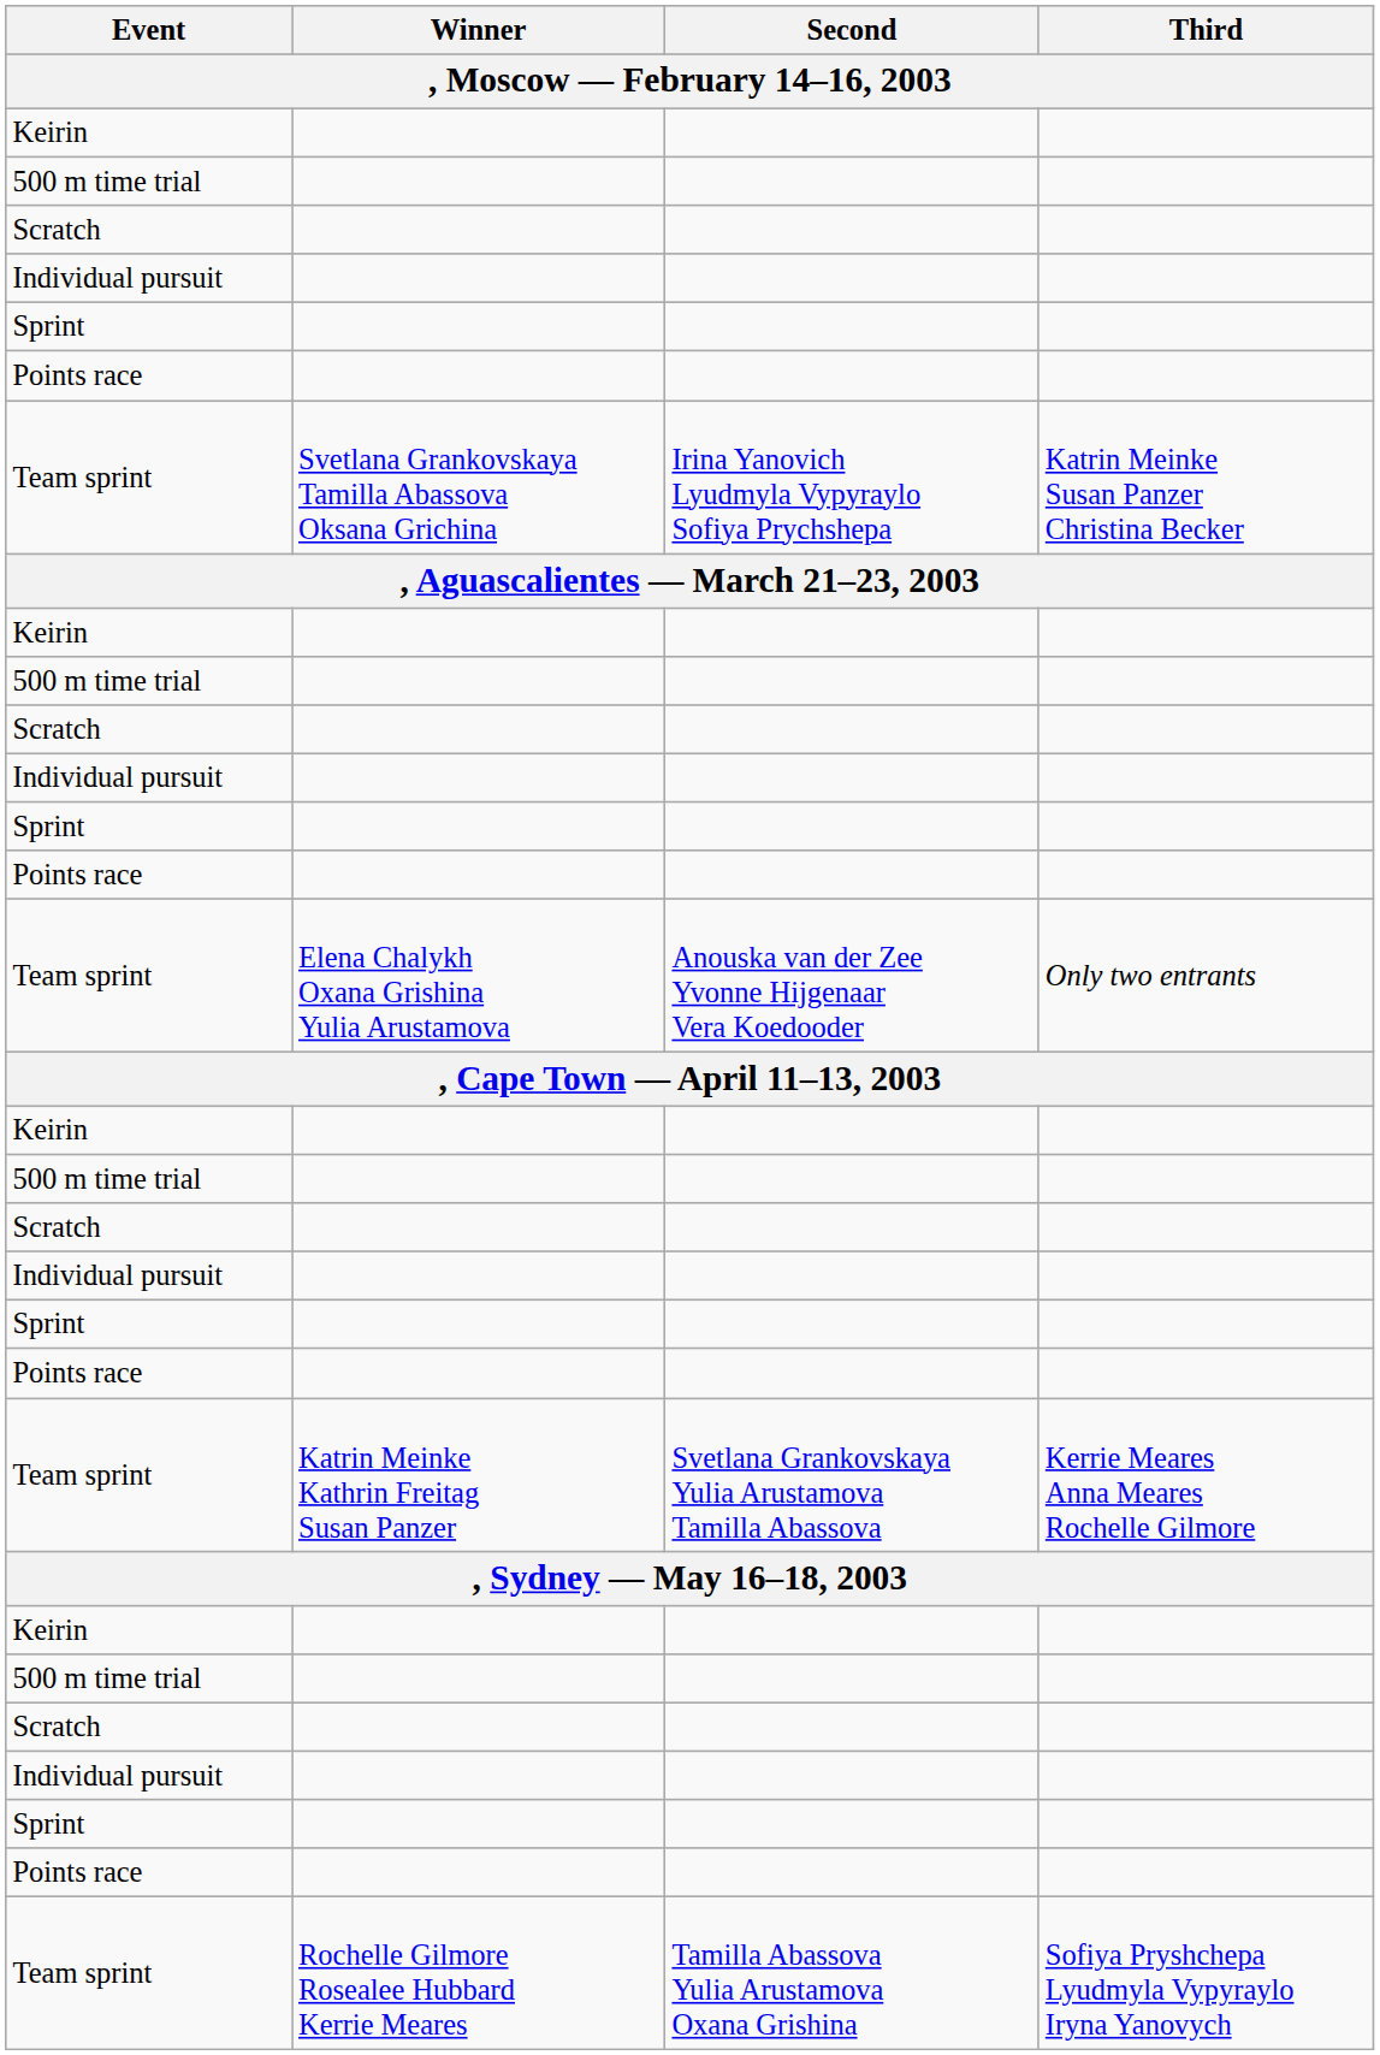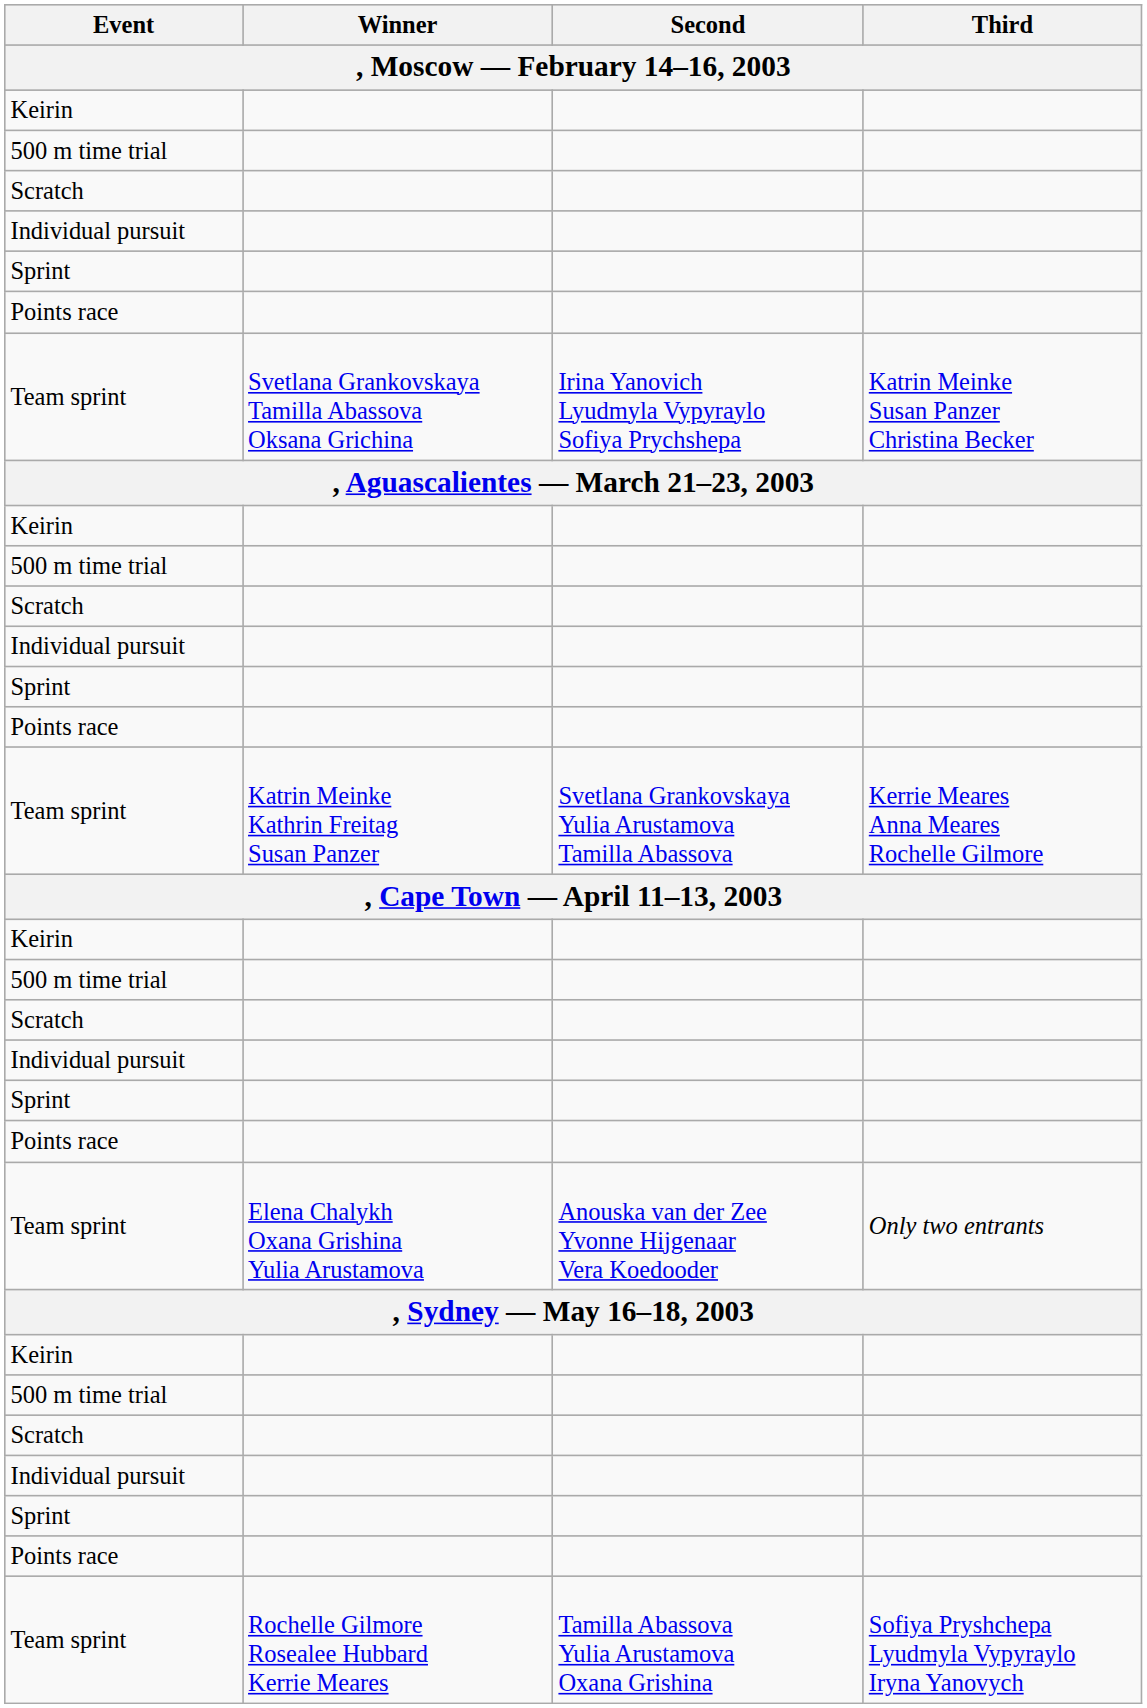 <table class=wikitable style="font-size:95%" width="80%">
 <tr>
 <th>Event</th>
 <th>Winner</th>
 <th>Second</th>
 <th>Third</th>
 </tr>
 <tr>
 <th colspan=4><big>, Moscow — February 14–16, 2003</big></th>
 </tr>
 <tr>
 <td>Keirin</td>
 <td></td>
 <td></td>
 <td></td>
 </tr>
 <tr>
 <td>500 m time trial</td>
 <td></td>
 <td></td>
 <td></td>
 </tr>
 <tr>
 <td>Scratch</td>
 <td></td>
 <td></td>
 <td></td>
 </tr>
 <tr>
 <td>Individual pursuit</td>
 <td></td>
 <td></td>
 <td></td>
 </tr>
 <tr>
 <td>Sprint</td>
 <td></td>
 <td></td>
 <td></td>
 </tr>
 <tr>
 <td>Points race</td>
 <td></td>
 <td></td>
 <td></td>
 </tr>
 <tr>
 <td>Team sprint</td>
 <td><br> <a href='#'>Svetlana Grankovskaya</a> <br> <a href='#'>Tamilla Abassova</a> <br> <a href='#'>Oksana Grichina</a></td>
 <td><br> <a href='#'>Irina Yanovich</a><br> <a href='#'>Lyudmyla Vypyraylo</a><br> <a href='#'>Sofiya Prychshepa</a></td>
 <td><br> <a href='#'>Katrin Meinke</a><br> <a href='#'>Susan Panzer</a><br> <a href='#'>Christina Becker</a></td>
 </tr>
 <tr>
 <th colspan=4><big>, <a href='#'>Aguascalientes</a> — March 21–23, 2003</big></th>
 </tr>
 <tr>
 <td>Keirin</td>
 <td></td>
 <td></td>
 <td></td>
 </tr>
 <tr>
 <td>500 m time trial</td>
 <td></td>
 <td></td>
 <td></td>
 </tr>
 <tr>
 <td>Scratch</td>
 <td></td>
 <td></td>
 <td></td>
 </tr>
 <tr>
 <td>Individual pursuit</td>
 <td></td>
 <td></td>
 <td></td>
 </tr>
 <tr>
 <td>Sprint</td>
 <td></td>
 <td></td>
 <td></td>
 </tr>
 <tr>
 <td>Points race</td>
 <td></td>
 <td></td>
 <td></td>
 </tr>
 <tr>
 <td>Team sprint</td>
-<td><br> <a href='#'>Elena Chalykh</a><br> <a href='#'>Oxana Grishina</a><br> <a href='#'>Yulia Arustamova</a></td>
-<td><br> <a href='#'>Anouska van der Zee</a><br> <a href='#'>Yvonne Hijgenaar</a><br> <a href='#'>Vera Koedooder</a></td>
-<td><em>Only two entrants</em></td>
+<td><br> <a href='#'>Katrin Meinke</a><br> <a href='#'>Kathrin Freitag</a><br> <a href='#'>Susan Panzer</a></td>
+<td><br> <a href='#'>Svetlana Grankovskaya</a><br> <a href='#'>Yulia Arustamova</a><br> <a href='#'>Tamilla Abassova</a></td>
+<td><br> <a href='#'>Kerrie Meares</a><br> <a href='#'>Anna Meares</a><br> <a href='#'>Rochelle Gilmore</a></td>
 </tr>
 <tr>
 <th colspan=4><big>, <a href='#'>Cape Town</a> — April 11–13, 2003</big></th>
 </tr>
 <tr>
 <td>Keirin</td>
 <td></td>
 <td></td>
 <td></td>
 </tr>
 <tr>
 <td>500 m time trial</td>
 <td></td>
 <td></td>
 <td></td>
 </tr>
 <tr>
 <td>Scratch</td>
 <td></td>
 <td></td>
 <td></td>
 </tr>
 <tr>
 <td>Individual pursuit</td>
 <td></td>
 <td></td>
 <td></td>
 </tr>
 <tr>
 <td>Sprint</td>
 <td></td>
 <td></td>
 <td></td>
 </tr>
 <tr>
 <td>Points race</td>
 <td></td>
 <td></td>
 <td></td>
 </tr>
 <tr>
 <td>Team sprint</td>
-<td><br> <a href='#'>Katrin Meinke</a><br> <a href='#'>Kathrin Freitag</a><br> <a href='#'>Susan Panzer</a></td>
-<td><br> <a href='#'>Svetlana Grankovskaya</a><br> <a href='#'>Yulia Arustamova</a><br> <a href='#'>Tamilla Abassova</a></td>
-<td><br> <a href='#'>Kerrie Meares</a><br> <a href='#'>Anna Meares</a><br> <a href='#'>Rochelle Gilmore</a></td>
+<td><br> <a href='#'>Elena Chalykh</a><br> <a href='#'>Oxana Grishina</a><br> <a href='#'>Yulia Arustamova</a></td>
+<td><br> <a href='#'>Anouska van der Zee</a><br> <a href='#'>Yvonne Hijgenaar</a><br> <a href='#'>Vera Koedooder</a></td>
+<td><em>Only two entrants</em></td>
 </tr>
 <tr>
 <th colspan=4><big>, <a href='#'>Sydney</a> — May 16–18, 2003</big></th>
 </tr>
 <tr>
 <td>Keirin</td>
 <td></td>
 <td></td>
 <td></td>
 </tr>
 <tr>
 <td>500 m time trial</td>
 <td></td>
 <td></td>
 <td></td>
 </tr>
 <tr>
 <td>Scratch</td>
 <td></td>
 <td></td>
 <td></td>
 </tr>
 <tr>
 <td>Individual pursuit</td>
 <td></td>
 <td></td>
 <td></td>
 </tr>
 <tr>
 <td>Sprint</td>
 <td></td>
 <td></td>
 <td></td>
 </tr>
 <tr>
 <td>Points race</td>
 <td></td>
 <td></td>
 <td></td>
 </tr>
 <tr>
 <td>Team sprint</td>
 <td><br> <a href='#'>Rochelle Gilmore</a><br> <a href='#'>Rosealee Hubbard</a><br> <a href='#'>Kerrie Meares</a></td>
 <td><br> <a href='#'>Tamilla Abassova</a><br> <a href='#'>Yulia Arustamova</a><br> <a href='#'>Oxana Grishina</a></td>
 <td><br> <a href='#'>Sofiya Pryshchepa</a><br> <a href='#'>Lyudmyla Vypyraylo</a><br> <a href='#'>Iryna Yanovych</a></td>
 </tr>
 </table>
